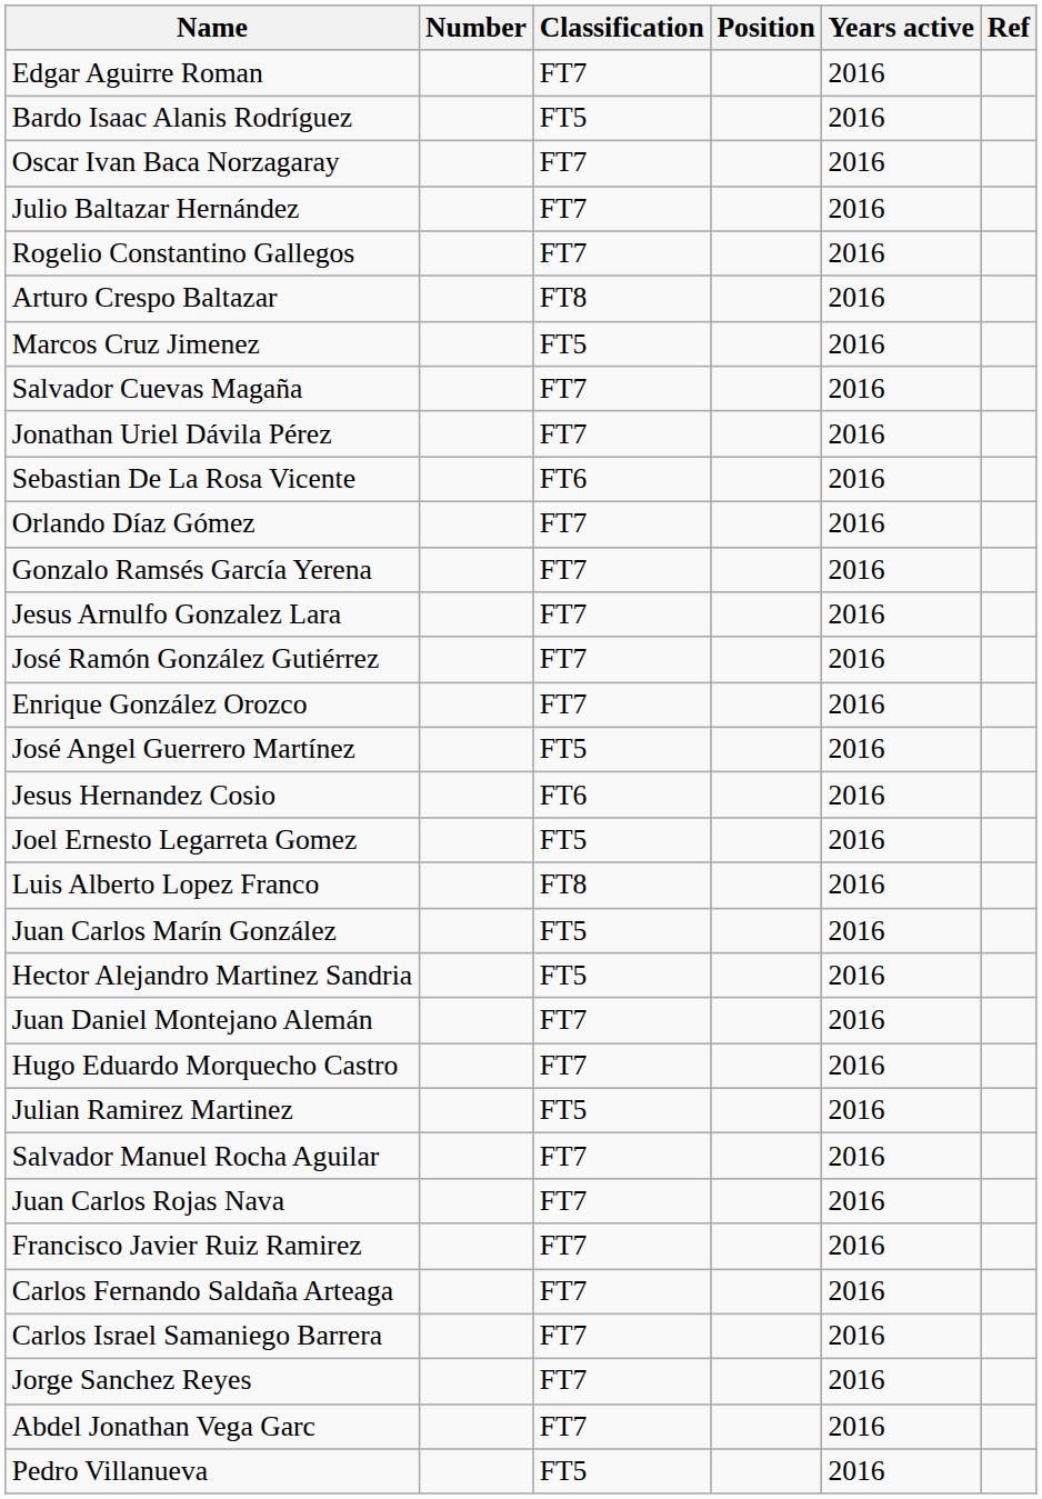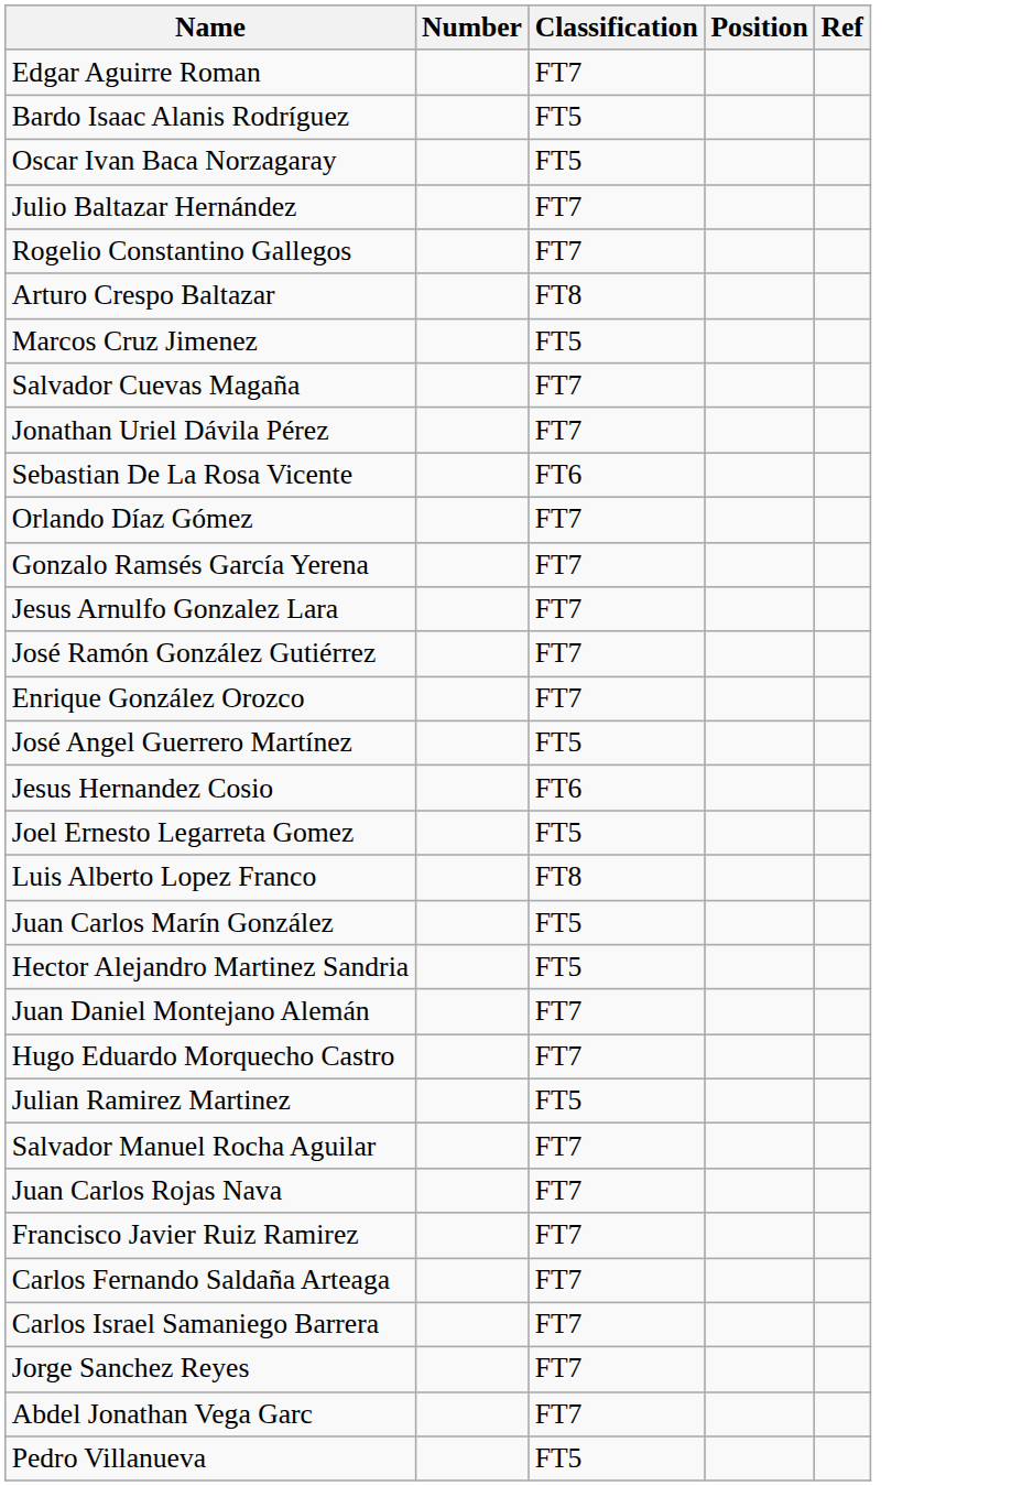 <table class="wikitable sortable">
 <tr>
 <th>Name</th>
 <th>Number</th>
 <th>Classification</th>
 <th>Position</th>
-<th>Years active</th>
 <th>Ref</th>
 </tr>
 <tr>
 <td>Edgar Aguirre Roman</td>
 <td></td>
 <td>FT7</td>
 <td></td>
-<td>2016</td>
 <td></td>
 </tr>
 <tr --->
 <td>Bardo Isaac Alanis Rodríguez</td>
 <td></td>
 <td>FT5</td>
 <td></td>
-<td>2016</td>
 <td></td>
 </tr>
 <tr --->
 <td>Oscar Ivan Baca Norzagaray</td>
 <td></td>
-<td>FT7</td>
+<td>FT5</td>
 <td></td>
-<td>2016</td>
 <td></td>
 </tr>
 <tr --->
 <td>Julio Baltazar Hernández</td>
 <td></td>
 <td>FT7</td>
 <td></td>
-<td>2016</td>
 <td></td>
 </tr>
 <tr --->
 <td>Rogelio Constantino Gallegos</td>
 <td></td>
 <td>FT7</td>
 <td></td>
-<td>2016</td>
 <td></td>
 </tr>
 <tr --->
 <td>Arturo Crespo Baltazar</td>
 <td></td>
 <td>FT8</td>
 <td></td>
-<td>2016</td>
 <td></td>
 </tr>
 <tr --->
 <td>Marcos Cruz Jimenez</td>
 <td></td>
 <td>FT5</td>
 <td></td>
-<td>2016</td>
 <td></td>
 </tr>
 <tr --->
 <td>Salvador Cuevas Magaña</td>
 <td></td>
 <td>FT7</td>
 <td></td>
-<td>2016</td>
 <td></td>
 </tr>
 <tr --->
 <td>Jonathan Uriel Dávila Pérez</td>
 <td></td>
 <td>FT7</td>
 <td></td>
-<td>2016</td>
 <td></td>
 </tr>
 <tr --->
 <td>Sebastian De La Rosa Vicente</td>
 <td></td>
 <td>FT6</td>
 <td></td>
-<td>2016</td>
 <td></td>
 </tr>
 <tr --->
 <td>Orlando Díaz Gómez</td>
 <td></td>
 <td>FT7</td>
 <td></td>
-<td>2016</td>
 <td></td>
 </tr>
 <tr --->
 <td>Gonzalo Ramsés García Yerena</td>
 <td></td>
 <td>FT7</td>
 <td></td>
-<td>2016</td>
 <td></td>
 </tr>
 <tr --->
 <td>Jesus Arnulfo Gonzalez Lara</td>
 <td></td>
 <td>FT7</td>
 <td></td>
-<td>2016</td>
 <td></td>
 </tr>
 <tr --->
 <td>José Ramón González Gutiérrez</td>
 <td></td>
 <td>FT7</td>
 <td></td>
-<td>2016</td>
 <td></td>
 </tr>
 <tr --->
 <td>Enrique González Orozco</td>
 <td></td>
 <td>FT7</td>
 <td></td>
-<td>2016</td>
 <td></td>
 </tr>
 <tr --->
 <td>José Angel Guerrero Martínez</td>
 <td></td>
 <td>FT5</td>
 <td></td>
-<td>2016</td>
 <td></td>
 </tr>
 <tr --->
 <td>Jesus Hernandez Cosio</td>
 <td></td>
 <td>FT6</td>
 <td></td>
-<td>2016</td>
 <td></td>
 </tr>
 <tr --->
 <td>Joel Ernesto Legarreta Gomez</td>
 <td></td>
 <td>FT5</td>
 <td></td>
-<td>2016</td>
 <td></td>
 </tr>
 <tr --->
 <td>Luis Alberto Lopez Franco</td>
 <td></td>
 <td>FT8</td>
 <td></td>
-<td>2016</td>
 <td></td>
 </tr>
 <tr --->
 <td>Juan Carlos Marín González</td>
 <td></td>
 <td>FT5</td>
 <td></td>
-<td>2016</td>
 <td></td>
 </tr>
 <tr --->
 <td>Hector Alejandro Martinez Sandria</td>
 <td></td>
 <td>FT5</td>
 <td></td>
-<td>2016</td>
 <td></td>
 </tr>
 <tr --->
 <td>Juan Daniel Montejano Alemán</td>
 <td></td>
 <td>FT7</td>
 <td></td>
-<td>2016</td>
 <td></td>
 </tr>
 <tr --->
 <td>Hugo Eduardo Morquecho Castro</td>
 <td></td>
 <td>FT7</td>
 <td></td>
-<td>2016</td>
 <td></td>
 </tr>
 <tr --->
 <td>Julian Ramirez Martinez</td>
 <td></td>
 <td>FT5</td>
 <td></td>
-<td>2016</td>
 <td></td>
 </tr>
 <tr --->
 <td>Salvador Manuel Rocha Aguilar</td>
 <td></td>
 <td>FT7</td>
 <td></td>
-<td>2016</td>
 <td></td>
 </tr>
 <tr --->
 <td>Juan Carlos Rojas Nava</td>
 <td></td>
 <td>FT7</td>
 <td></td>
-<td>2016</td>
 <td></td>
 </tr>
 <tr --->
 <td>Francisco Javier Ruiz Ramirez</td>
 <td></td>
 <td>FT7</td>
 <td></td>
-<td>2016</td>
 <td></td>
 </tr>
 <tr --->
 <td>Carlos Fernando Saldaña Arteaga</td>
 <td></td>
 <td>FT7</td>
 <td></td>
-<td>2016</td>
 <td></td>
 </tr>
 <tr --->
 <td>Carlos Israel Samaniego Barrera</td>
 <td></td>
 <td>FT7</td>
 <td></td>
-<td>2016</td>
 <td></td>
 </tr>
 <tr --->
 <td>Jorge Sanchez Reyes</td>
 <td></td>
 <td>FT7</td>
 <td></td>
-<td>2016</td>
 <td></td>
 </tr>
 <tr --->
 <td>Abdel Jonathan Vega Garc</td>
 <td></td>
 <td>FT7</td>
 <td></td>
-<td>2016</td>
 <td></td>
 </tr>
 <tr --->
 <td>Pedro Villanueva</td>
 <td></td>
 <td>FT5</td>
 <td></td>
-<td>2016</td>
 <td></td>
 </tr>
 </table>
